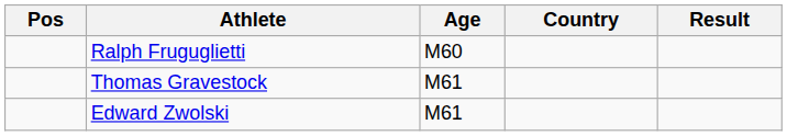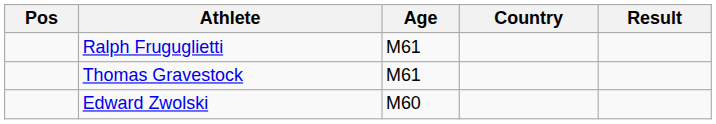 <table class="wikitable"  style="text-align:center; width:50%;">
 <tr>
 <th>Pos</th>
 <th>Athlete</th>
 <th>Age</th>
 <th>Country</th>
 <th>Result</th>
 </tr>
 <tr>
 <td align=center></td>
 <td align=left><a href='#'>Ralph Fruguglietti</a></td>
-<td align=left>M60</td>
+<td align=left>M61</td>
 <td align=left></td>
 <td></td>
 </tr>
 <tr>
 <td align=center></td>
 <td align=left><a href='#'>Thomas Gravestock</a></td>
 <td align=left>M61</td>
 <td align=left></td>
 <td></td>
 </tr>
 <tr>
 <td align=center></td>
 <td align=left><a href='#'>Edward Zwolski</a></td>
-<td align=left>M61</td>
+<td align=left>M60</td>
 <td align=left></td>
 <td></td>
 </tr>
 </table>
